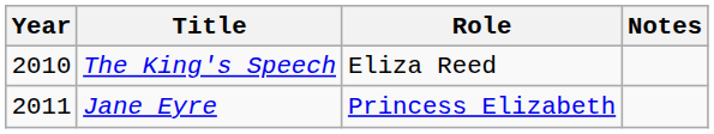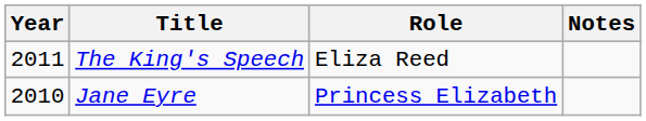 <table class="wikitable">
 <tr>
 <th>Year</th>
 <th>Title</th>
 <th>Role</th>
 <th>Notes</th>
 </tr>
 <tr>
-<td rowspan="1">2010</td>
+<td rowspan="1">2011</td>
 <td><em><a href='#'>The King's Speech</a></em></td>
 <td>Eliza Reed</td>
 <td></td>
 </tr>
 <tr>
-<td rowspan="1">2011</td>
+<td rowspan="1">2010</td>
 <td><a href='#'><em>Jane Eyre</em></a></td>
 <td><a href='#'>Princess Elizabeth</a></td>
 <td></td>
 </tr>
 </table>
